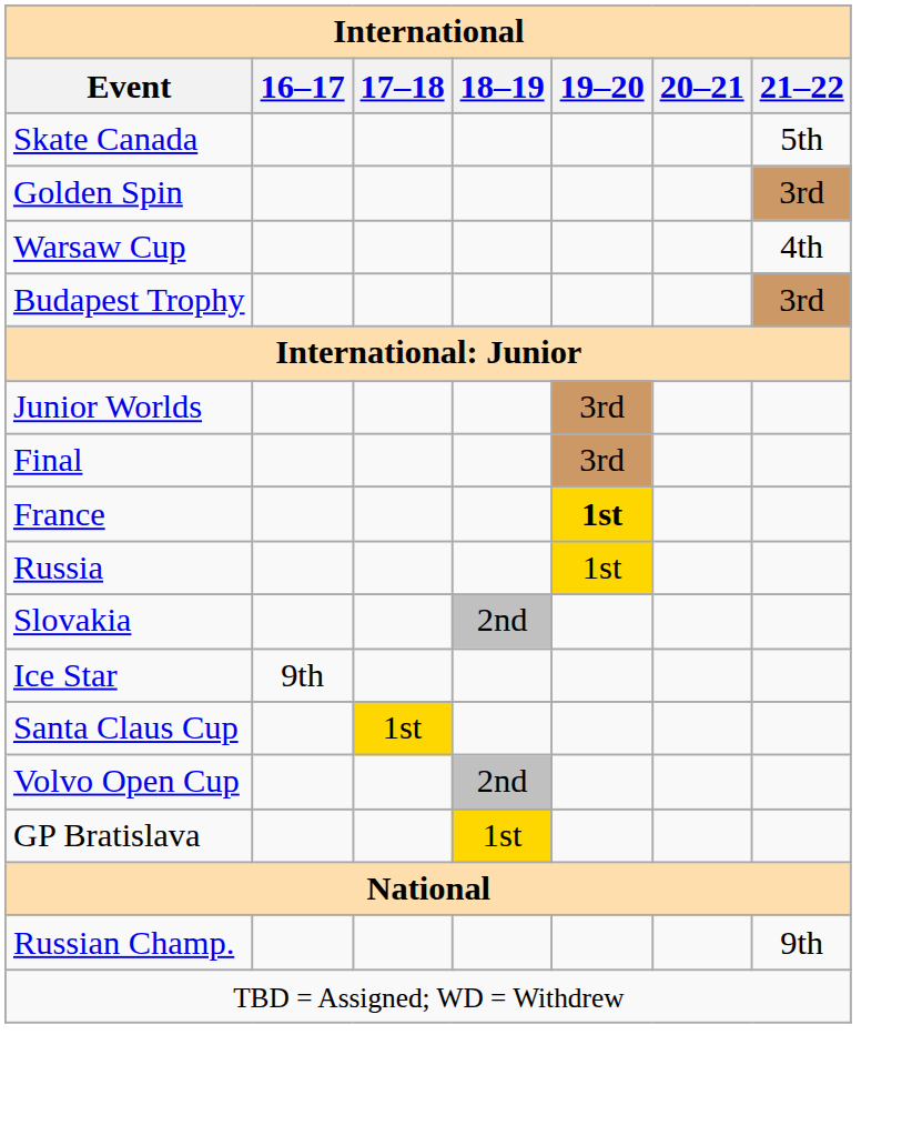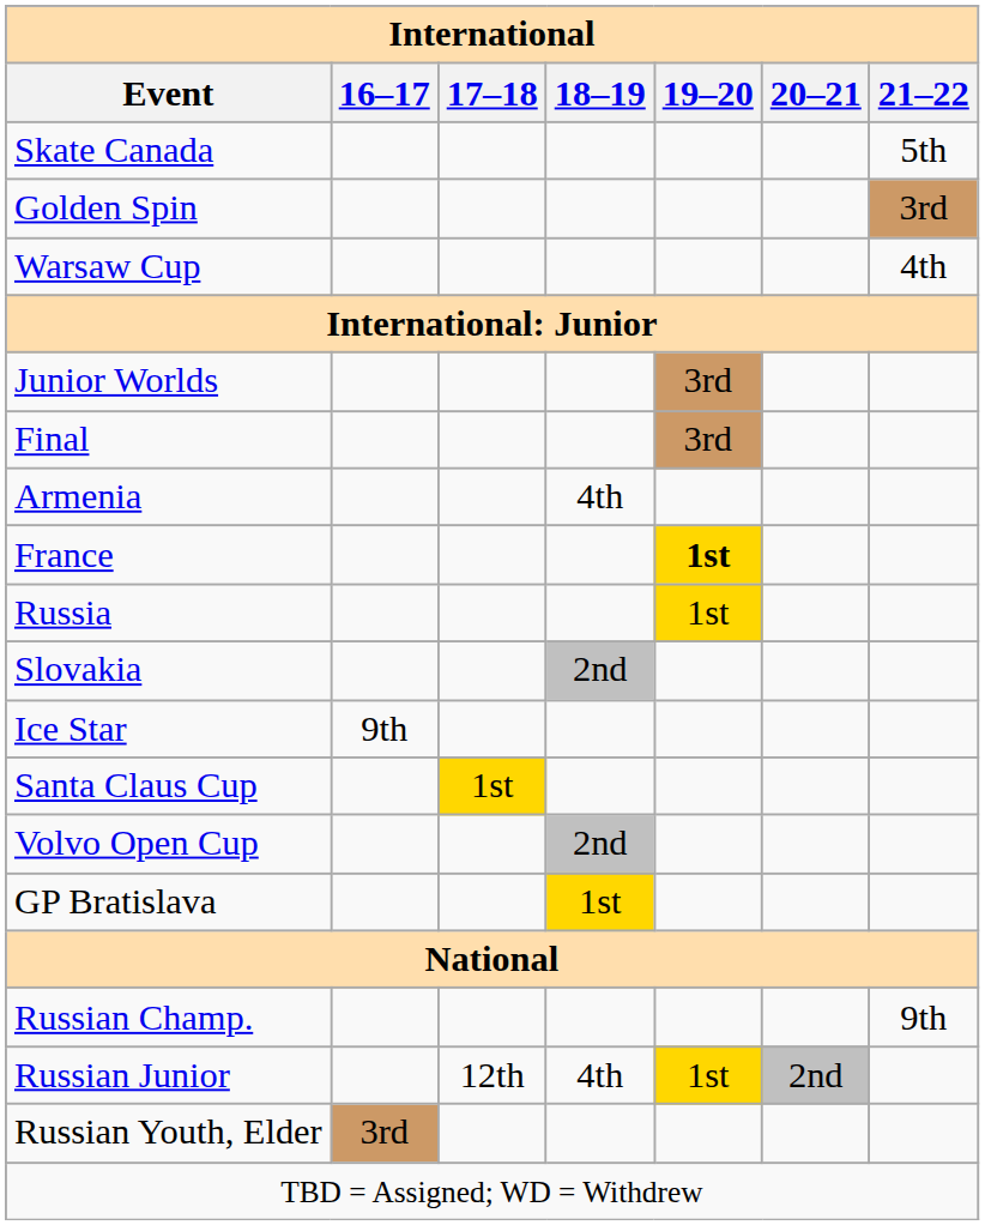 <table class="wikitable" style="text-align:center">
 <tr>
 <th style="background-color: #ffdead; " colspan=7 align=center>International</th>
 </tr>
 <tr>
 <th>Event</th>
 <th><a href='#'>16–17</a></th>
 <th><a href='#'>17–18</a></th>
 <th><a href='#'>18–19</a></th>
 <th><a href='#'>19–20</a></th>
 <th><a href='#'>20–21</a></th>
 <th><a href='#'>21–22</a></th>
 </tr>
 <tr>
 <td align=left> <a href='#'>Skate Canada</a></td>
 <td></td>
 <td></td>
 <td></td>
 <td></td>
 <td></td>
 <td>5th</td>
 </tr>
 <tr>
 <td align=left> <a href='#'>Golden Spin</a></td>
 <td></td>
 <td></td>
 <td></td>
 <td></td>
 <td></td>
 <td bgcolor=cc9966>3rd</td>
 </tr>
 <tr>
 <td align=left> <a href='#'>Warsaw Cup</a></td>
 <td></td>
 <td></td>
 <td></td>
 <td></td>
 <td></td>
 <td>4th</td>
 </tr>
 <tr>
-<td align=left><a href='#'>Budapest Trophy</a></td>
-<td></td>
-<td></td>
-<td></td>
-<td></td>
-<td></td>
-<td bgcolor=cc9966>3rd</td>
-</tr>
-<tr>
 <th style="background-color: #ffdead; " colspan=7 align=center>International: Junior</th>
 </tr>
 <tr>
 <td align=left><a href='#'>Junior Worlds</a></td>
 <td></td>
 <td></td>
 <td></td>
 <td bgcolor=cc9966>3rd</td>
 <td></td>
 <td></td>
 </tr>
 <tr>
 <td align=left> <a href='#'>Final</a></td>
 <td></td>
 <td></td>
 <td></td>
 <td bgcolor=cc9966>3rd</td>
+<td></td>
+<td></td>
+</tr>
+<tr>
+<td align=left> <a href='#'>Armenia</a></td>
+<td></td>
+<td></td>
+<td bgcolor=>4th</td>
+<td></td>
 <td></td>
 <td></td>
 </tr>
 <tr>
 <td align=left> <a href='#'>France</a></td>
 <td></td>
 <td></td>
 <td></td>
 <td bgcolor=gold><strong>1st</strong></td>
 <td></td>
 <td></td>
 </tr>
 <tr>
 <td align=left> <a href='#'>Russia</a></td>
 <td></td>
 <td></td>
 <td></td>
 <td bgcolor=gold>1st</td>
 <td></td>
 <td></td>
 </tr>
 <tr>
 <td align=left> <a href='#'>Slovakia</a></td>
 <td></td>
 <td></td>
 <td bgcolor=silver>2nd</td>
 <td></td>
 <td></td>
 <td></td>
 </tr>
 <tr>
 <td align=left><a href='#'>Ice Star</a></td>
 <td>9th</td>
 <td></td>
 <td></td>
 <td></td>
 <td></td>
 <td></td>
 </tr>
 <tr>
 <td align=left><a href='#'>Santa Claus Cup</a></td>
 <td></td>
 <td bgcolor=gold>1st</td>
 <td></td>
 <td></td>
 <td></td>
 <td></td>
 </tr>
 <tr>
 <td align=left><a href='#'>Volvo Open Cup</a></td>
 <td></td>
 <td></td>
 <td bgcolor=silver>2nd</td>
 <td></td>
 <td></td>
 <td></td>
 </tr>
 <tr>
 <td align=left>GP Bratislava</td>
 <td></td>
 <td></td>
 <td bgcolor=gold>1st</td>
 <td></td>
 <td></td>
 <td></td>
 </tr>
 <tr>
 <th colspan="7" style="background-color: #ffdead; " align="center">National</th>
 </tr>
 <tr>
 <td align=left><a href='#'>Russian Champ.</a></td>
 <td></td>
 <td></td>
 <td></td>
 <td></td>
 <td></td>
 <td>9th</td>
 </tr>
 <tr>
+<td align=left><a href='#'>Russian Junior</a></td>
+<td></td>
+<td>12th</td>
+<td>4th</td>
+<td bgcolor=gold>1st</td>
+<td bgcolor=silver>2nd</td>
+<td></td>
+</tr>
+<tr>
+<td align=left>Russian Youth, Elder</td>
+<td bgcolor=cc9966>3rd</td>
+<td></td>
+<td></td>
+<td></td>
+<td></td>
+<td></td>
+</tr>
+<tr>
 <td colspan=7 align=center><small> TBD = Assigned; WD = Withdrew </small></td>
 </tr>
 </table>
